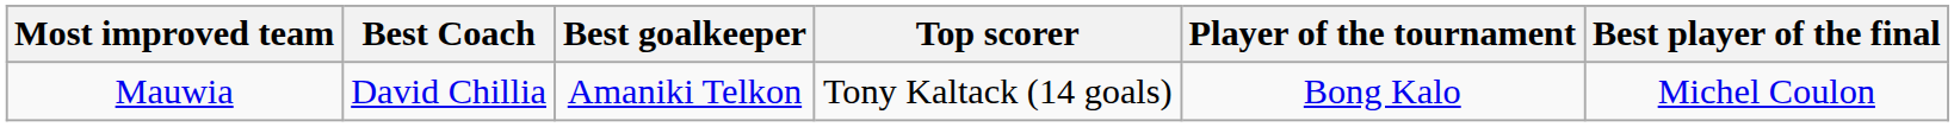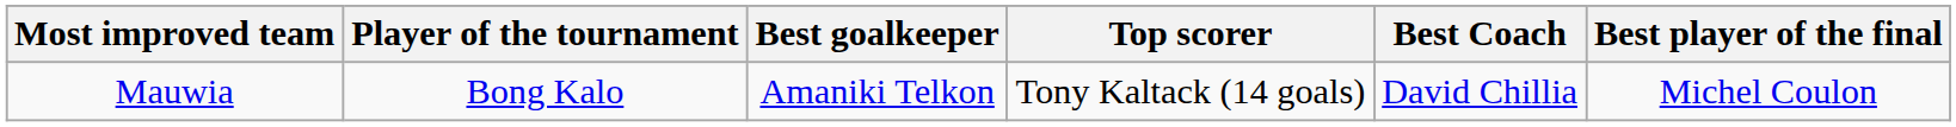 <table class="wikitable" style="margin: 0 auto;">
 <tr>
 <th>Most improved team</th>
-<th>Best Coach</th>
+<th>Player of the tournament</th>
 <th>Best goalkeeper</th>
 <th>Top scorer</th>
-<th>Player of the tournament</th>
+<th>Best Coach</th>
 <th>Best player of the final</th>
 </tr>
 <tr>
 <td align=center><a href='#'>Mauwia</a></td>
-<td align=center><a href='#'>David Chillia</a></td>
+<td align=center><a href='#'>Bong Kalo</a></td>
 <td align=center><a href='#'>Amaniki Telkon</a></td>
 <td align=center>Tony Kaltack (14 goals)</td>
-<td align=center><a href='#'>Bong Kalo</a></td>
+<td align=center><a href='#'>David Chillia</a></td>
 <td align=center><a href='#'>Michel Coulon</a></td>
 </tr>
 </table>
